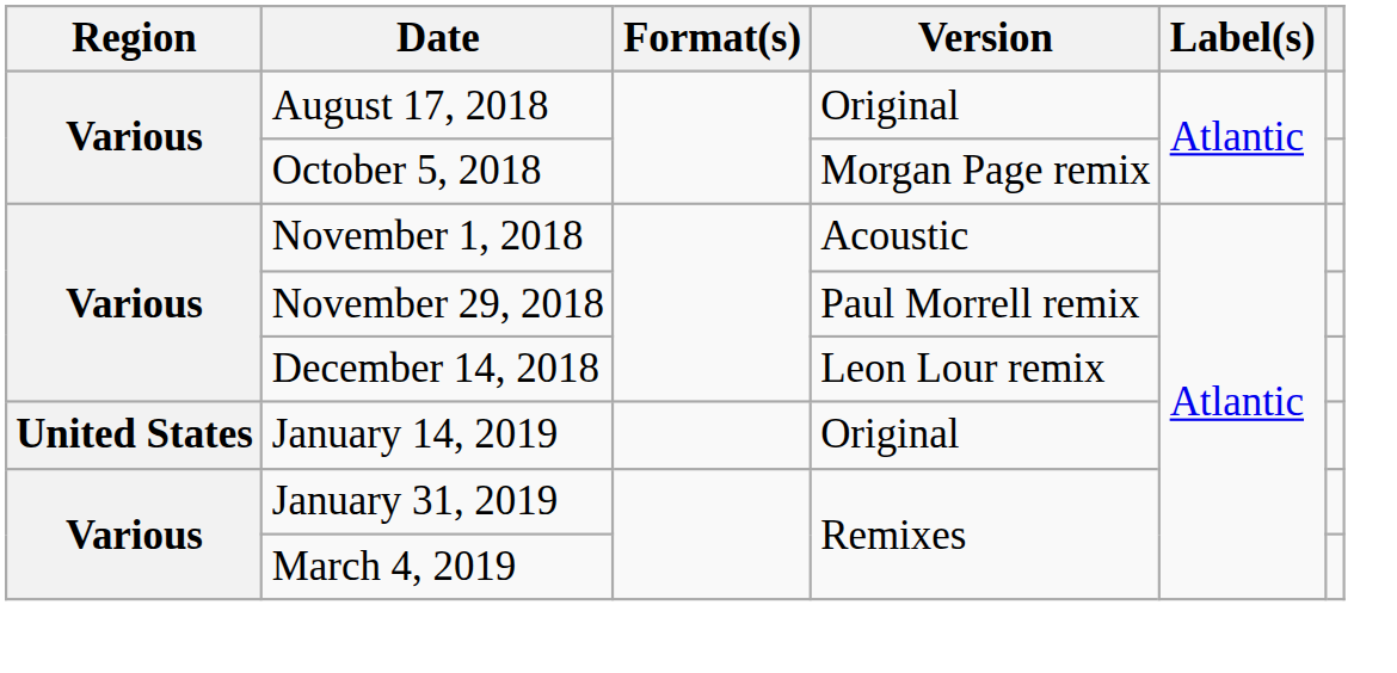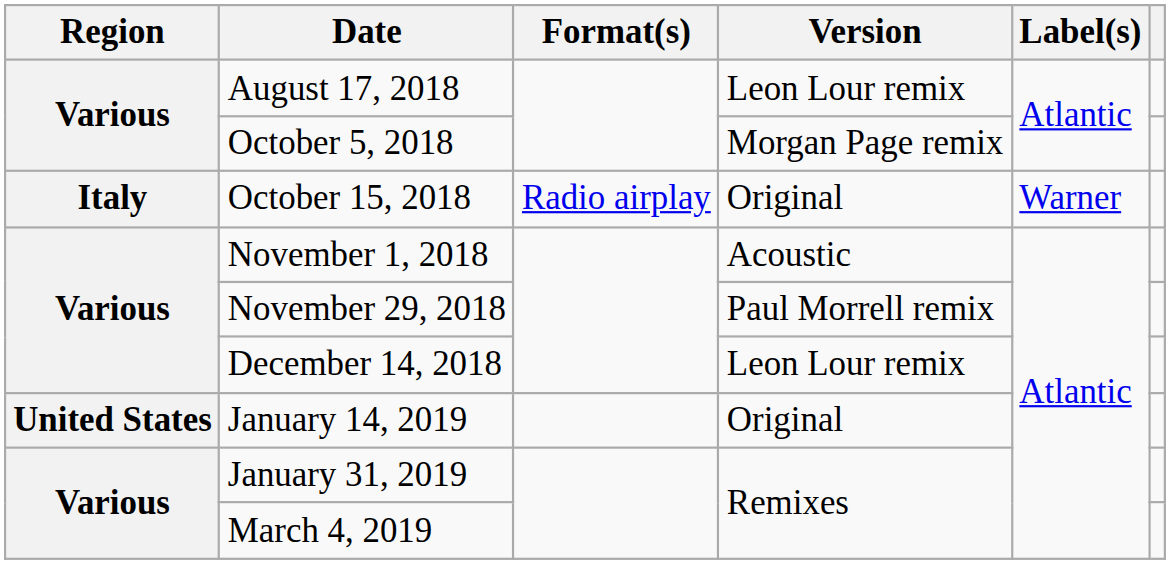 <table class="wikitable plainrowheaders">
 <tr>
 <th scope="col">Region</th>
 <th scope="col">Date</th>
 <th scope="col">Format(s)</th>
 <th scope="col">Version</th>
 <th scope="col">Label(s)</th>
 <th scope="col"></th>
 </tr>
 <tr>
 <th scope="row" rowspan="2">Various</th>
 <td>August 17, 2018</td>
 <td rowspan="2"></td>
-<td>Original</td>
+<td>Leon Lour  remix</td>
 <td rowspan="2"><a href='#'>Atlantic</a></td>
 <td style="text-align:center;"></td>
 </tr>
 <tr>
 <td>October 5, 2018</td>
 <td>Morgan Page remix</td>
+<td style="text-align:center;"></td>
+</tr>
+<tr>
+<th scope="row">Italy</th>
+<td>October 15, 2018</td>
+<td><a href='#'>Radio airplay</a></td>
+<td>Original</td>
+<td><a href='#'>Warner</a></td>
 <td style="text-align:center;"></td>
 </tr>
 <tr>
 <th scope="row" rowspan="3">Various</th>
 <td>November 1, 2018</td>
 <td rowspan="3"></td>
 <td>Acoustic</td>
 <td rowspan="6"><a href='#'>Atlantic</a></td>
 <td style="text-align:center;"></td>
 </tr>
 <tr>
 <td>November 29, 2018</td>
 <td>Paul Morrell remix</td>
 <td style="text-align:center;"></td>
 </tr>
 <tr>
 <td>December 14, 2018</td>
 <td>Leon Lour  remix</td>
 <td style="text-align:center;"></td>
 </tr>
 <tr>
 <th scope="row">United States</th>
 <td>January 14, 2019</td>
 <td></td>
 <td>Original</td>
 <td style="text-align:center;"></td>
 </tr>
 <tr>
 <th scope="row" rowspan="2">Various</th>
 <td>January 31, 2019</td>
 <td rowspan="2"></td>
 <td rowspan="2">Remixes</td>
 <td style="text-align:center;"></td>
 </tr>
 <tr>
 <td>March 4, 2019</td>
 <td style="text-align:center;"></td>
 </tr>
 </table>
